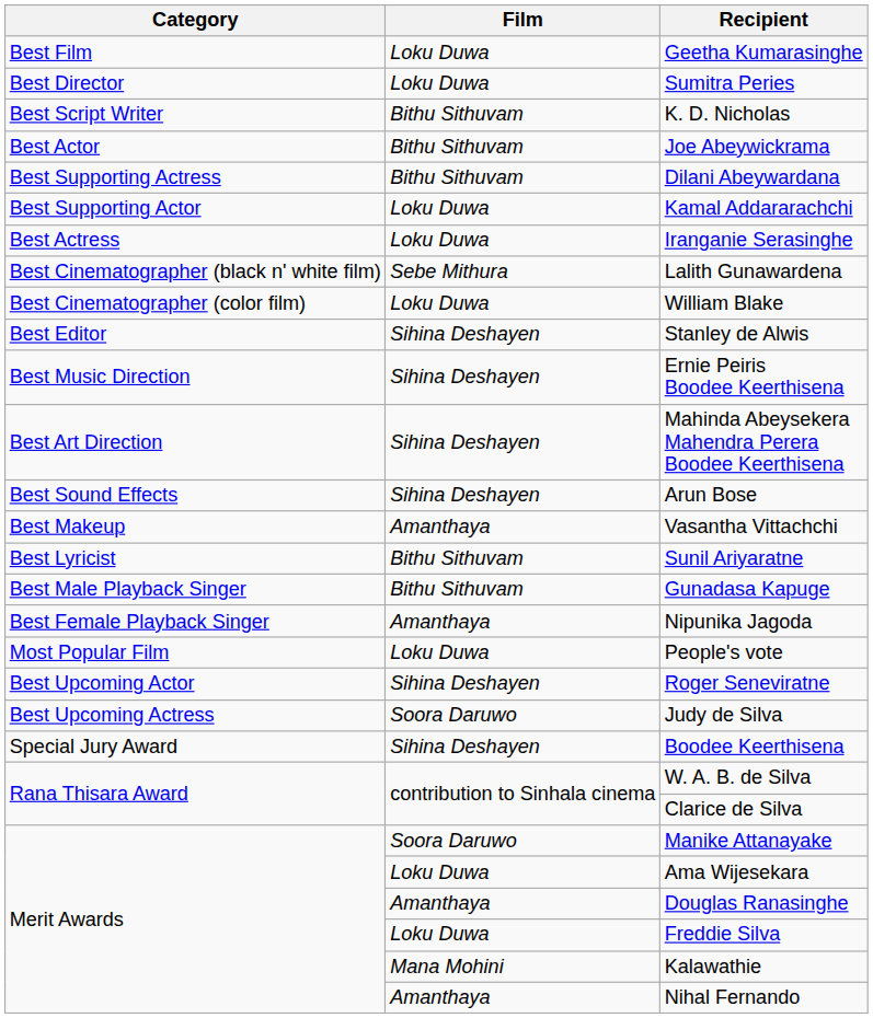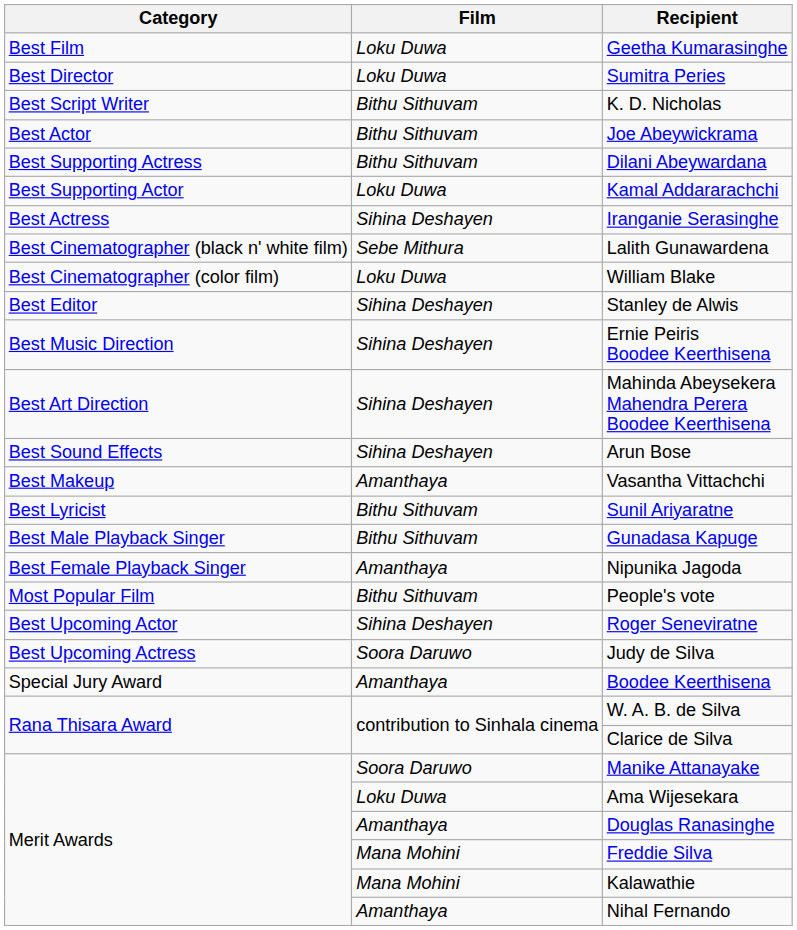 <table class="wikitable plainrowheaders sortable">
 <tr>
 <th scope="col">Category</th>
 <th scope="col">Film</th>
 <th scope="col">Recipient</th>
 </tr>
 <tr>
 <td><a href='#'>Best Film</a></td>
 <td><em>Loku Duwa</em></td>
 <td><a href='#'>Geetha Kumarasinghe</a></td>
 </tr>
 <tr>
 <td><a href='#'>Best Director</a></td>
 <td><em>Loku Duwa</em></td>
 <td><a href='#'>Sumitra Peries</a></td>
 </tr>
 <tr>
 <td><a href='#'>Best Script Writer</a></td>
 <td><em>Bithu Sithuvam</em></td>
 <td>K. D. Nicholas</td>
 </tr>
 <tr>
 <td><a href='#'>Best Actor</a></td>
 <td><em>Bithu Sithuvam</em></td>
 <td><a href='#'>Joe Abeywickrama</a></td>
 </tr>
 <tr>
 <td><a href='#'>Best Supporting Actress</a></td>
 <td><em>Bithu Sithuvam</em></td>
 <td><a href='#'>Dilani Abeywardana</a></td>
 </tr>
 <tr>
 <td><a href='#'>Best Supporting Actor</a></td>
 <td><em>Loku Duwa</em></td>
 <td><a href='#'>Kamal Addararachchi</a></td>
 </tr>
 <tr>
 <td><a href='#'>Best Actress</a></td>
-<td><em>Loku Duwa</em></td>
+<td><em>Sihina Deshayen</em></td>
 <td><a href='#'>Iranganie Serasinghe</a></td>
 </tr>
 <tr>
 <td><a href='#'>Best Cinematographer</a> (black n' white film)</td>
 <td><em>Sebe Mithura</em></td>
 <td>Lalith Gunawardena</td>
 </tr>
 <tr>
 <td><a href='#'>Best Cinematographer</a> (color film)</td>
 <td><em>Loku Duwa</em></td>
 <td>William Blake</td>
 </tr>
 <tr>
 <td><a href='#'>Best Editor</a></td>
 <td><em>Sihina Deshayen</em></td>
 <td>Stanley de Alwis</td>
 </tr>
 <tr>
 <td><a href='#'>Best Music Direction</a></td>
 <td><em>Sihina Deshayen</em></td>
 <td>Ernie Peiris<br><a href='#'>Boodee Keerthisena</a></td>
 </tr>
 <tr>
 <td><a href='#'>Best Art Direction</a></td>
 <td><em>Sihina Deshayen</em></td>
 <td>Mahinda Abeysekera<br> <a href='#'>Mahendra Perera</a><br><a href='#'>Boodee Keerthisena</a></td>
 </tr>
 <tr>
 <td><a href='#'>Best Sound Effects</a></td>
 <td><em>Sihina Deshayen</em></td>
 <td>Arun Bose</td>
 </tr>
 <tr>
 <td><a href='#'>Best Makeup</a></td>
 <td><em>Amanthaya</em></td>
 <td>Vasantha Vittachchi</td>
 </tr>
 <tr>
 <td><a href='#'>Best Lyricist</a></td>
 <td><em>Bithu Sithuvam</em></td>
 <td><a href='#'>Sunil Ariyaratne</a></td>
 </tr>
 <tr>
 <td><a href='#'>Best Male Playback Singer</a></td>
 <td><em>Bithu Sithuvam</em></td>
 <td><a href='#'>Gunadasa Kapuge</a></td>
 </tr>
 <tr>
 <td><a href='#'>Best Female Playback Singer</a></td>
 <td><em>Amanthaya</em></td>
 <td>Nipunika Jagoda</td>
 </tr>
 <tr>
 <td><a href='#'>Most Popular Film</a></td>
-<td><em>Loku Duwa</em></td>
+<td><em>Bithu Sithuvam</em></td>
 <td>People's vote</td>
 </tr>
 <tr>
 <td><a href='#'>Best Upcoming Actor</a></td>
 <td><em>Sihina Deshayen</em></td>
 <td><a href='#'>Roger Seneviratne</a></td>
 </tr>
 <tr>
 <td><a href='#'>Best Upcoming Actress</a></td>
 <td><em>Soora Daruwo</em></td>
 <td>Judy de Silva</td>
 </tr>
 <tr>
 <td>Special Jury Award</td>
-<td><em>Sihina Deshayen</em></td>
+<td><em>Amanthaya</em></td>
 <td><a href='#'>Boodee Keerthisena</a></td>
 </tr>
 <tr>
 <td rowspan=2><a href='#'>Rana Thisara Award</a></td>
 <td rowspan=2>contribution to Sinhala cinema</td>
 <td>W. A. B. de Silva</td>
 </tr>
 <tr>
 <td>Clarice de Silva</td>
 </tr>
 <tr>
 <td rowspan=6>Merit Awards</td>
 <td><em>Soora Daruwo</em></td>
 <td><a href='#'>Manike Attanayake</a></td>
 </tr>
 <tr>
 <td><em>Loku Duwa</em></td>
 <td>Ama Wijesekara</td>
 </tr>
 <tr>
 <td><em>Amanthaya</em></td>
 <td><a href='#'>Douglas Ranasinghe</a></td>
 </tr>
 <tr>
-<td><em>Loku Duwa</em></td>
+<td><em>Mana Mohini</em></td>
 <td><a href='#'>Freddie Silva</a></td>
 </tr>
 <tr>
 <td><em>Mana Mohini</em></td>
 <td>Kalawathie</td>
 </tr>
 <tr>
 <td><em>Amanthaya</em></td>
 <td>Nihal Fernando</td>
 </tr>
 </table>
